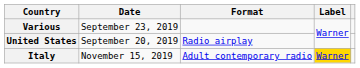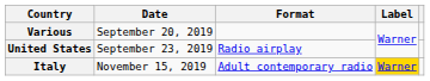 <table class="wikitable plainrowheaders" border="1">
 <tr>
 <th scope="col">Country</th>
 <th scope="col">Date</th>
 <th scope="col">Format</th>
 <th scope="col">Label</th>
 <th scope="col"></th>
 </tr>
 <tr>
 <th scope="row">Various</th>
-<td>September 23, 2019</td>
+<td>September 20, 2019</td>
 <td></td>
 <td rowspan="2"><a href='#'>Warner</a></td>
 <td align="center"></td>
 </tr>
 <tr>
 <th scope="row">United States</th>
-<td>September 20, 2019</td>
+<td>September 23, 2019</td>
 <td><a href='#'>Radio airplay</a></td>
 <td align="center"></td>
 </tr>
 <tr>
 <th scope="row">Italy</th>
 <td>November 15, 2019</td>
 <td><a href='#'>Adult contemporary radio</a></td>
 <td style="background: gold;"><a href='#'>Warner</a></td>
 <td align="center"></td>
 </tr>
 </table>
